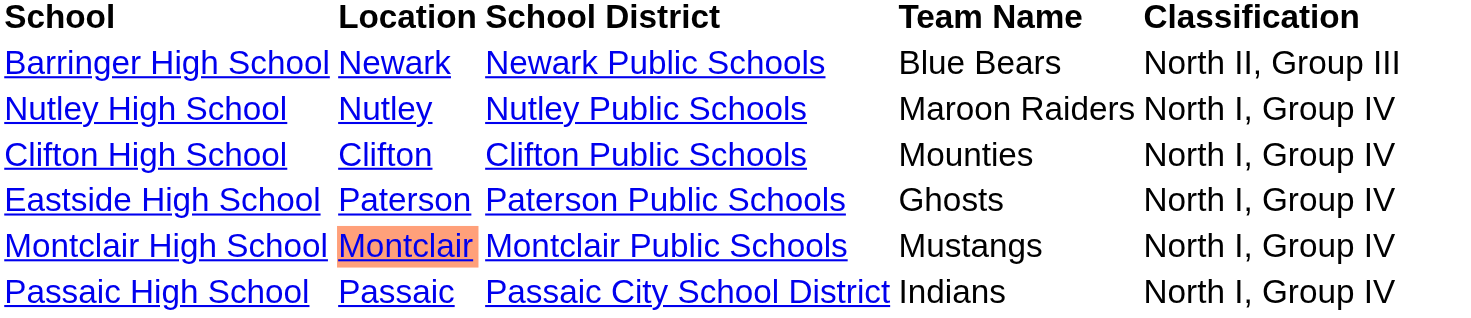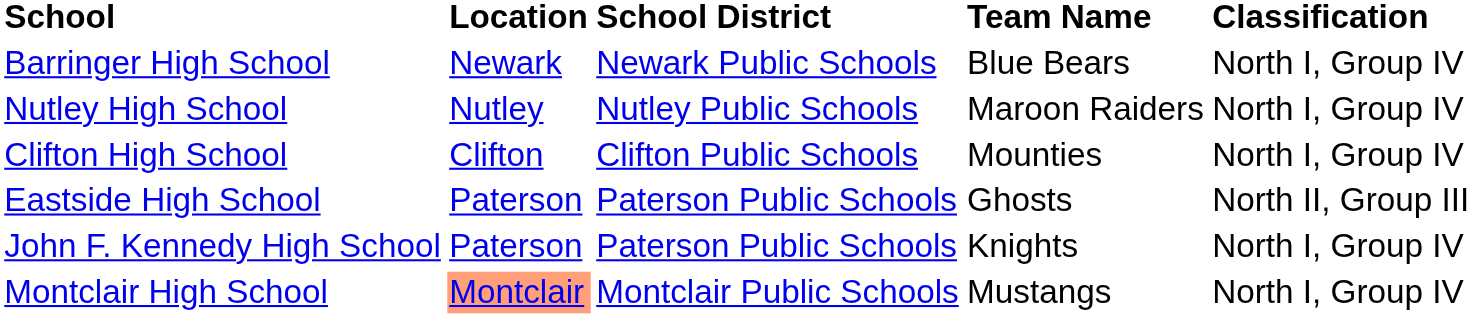 <table>
 <tr>
 <td><strong>School</strong></td>
 <td><strong>Location</strong></td>
 <td><strong>School District</strong></td>
 <td><strong>Team Name</strong></td>
 <td><strong>Classification</strong></td>
 </tr>
 <tr>
 <td><a href='#'>Barringer High School</a></td>
 <td><a href='#'>Newark</a></td>
 <td><a href='#'>Newark Public Schools</a></td>
 <td>Blue Bears</td>
-<td>North II, Group III</td>
+<td>North I, Group IV</td>
 </tr>
 <tr>
 <td><a href='#'>Nutley High School</a></td>
 <td><a href='#'>Nutley</a></td>
 <td><a href='#'>Nutley Public Schools</a></td>
 <td>Maroon Raiders</td>
 <td>North I, Group IV</td>
 </tr>
 <tr>
 <td><a href='#'>Clifton High School</a></td>
 <td><a href='#'>Clifton</a></td>
 <td><a href='#'>Clifton Public Schools</a></td>
 <td>Mounties</td>
 <td>North I, Group IV</td>
 </tr>
 <tr>
 <td><a href='#'>Eastside High School</a></td>
 <td><a href='#'>Paterson</a></td>
 <td><a href='#'>Paterson Public Schools</a></td>
 <td>Ghosts</td>
+<td>North II, Group III</td>
+</tr>
+<tr>
+<td><a href='#'>John F. Kennedy High School</a></td>
+<td><a href='#'>Paterson</a></td>
+<td><a href='#'>Paterson Public Schools</a></td>
+<td>Knights</td>
 <td>North I, Group IV</td>
 </tr>
 <tr>
 <td><a href='#'>Montclair High School</a></td>
 <td style="background: lightsalmon;"><a href='#'>Montclair</a></td>
 <td><a href='#'>Montclair Public Schools</a></td>
 <td>Mustangs</td>
 <td>North I, Group IV</td>
 </tr>
 <tr>
-<td><a href='#'>Passaic High School</a></td>
-<td><a href='#'>Passaic</a></td>
-<td><a href='#'>Passaic City School District</a></td>
-<td>Indians</td>
-<td>North I, Group IV</td>
-</tr>
-<tr>
 </tr>
 </table>
